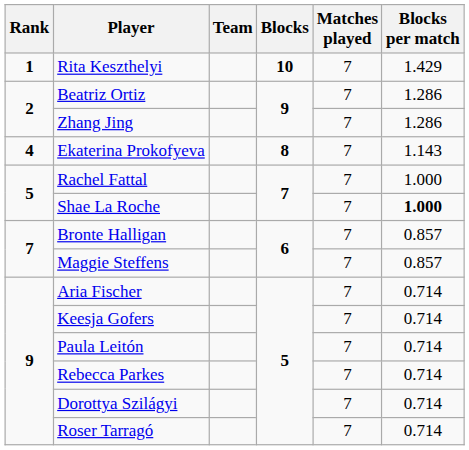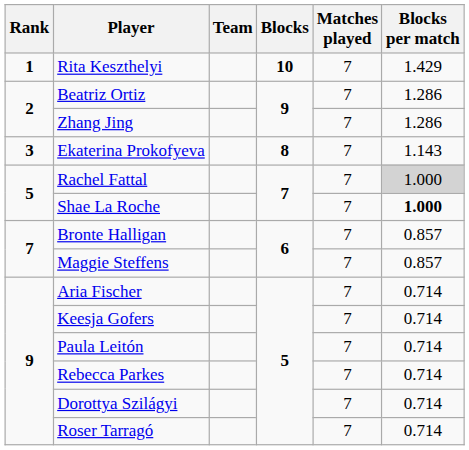 <table class="wikitable sortable" style="text-align: center; font-size: 90%; margin-left: 1em;">
 <tr>
 <th>Rank</th>
 <th>Player</th>
 <th>Team</th>
 <th>Blocks</th>
 <th>Matches<br>played</th>
 <th>Blocks<br>per match</th>
 </tr>
 <tr>
 <td><strong>1</strong></td>
 <td style="text-align: left;" data-sort-value="Keszthelyi, Rita"><a href='#'>Rita Keszthelyi</a></td>
 <td style="text-align: left;"></td>
 <td><strong>10</strong></td>
 <td>7</td>
 <td>1.429</td>
 </tr>
 <tr>
 <td rowspan="2"><strong>2</strong></td>
 <td style="text-align: left;" data-sort-value="Ortiz, Beatriz"><a href='#'>Beatriz Ortiz</a></td>
 <td style="text-align: left;"></td>
 <td rowspan="2"><strong>9</strong></td>
 <td>7</td>
 <td>1.286</td>
 </tr>
 <tr>
 <td style="text-align: left;" data-sort-value="Zhang, Jing"><a href='#'>Zhang Jing</a></td>
 <td style="text-align: left;"></td>
 <td>7</td>
 <td>1.286</td>
 </tr>
 <tr>
-<td><strong>4</strong></td>
+<td><strong>3</strong></td>
 <td style="text-align: left;" data-sort-value="Prokofyeva, Ekaterina"><a href='#'>Ekaterina Prokofyeva</a></td>
 <td style="text-align: left;"></td>
 <td><strong>8</strong></td>
 <td>7</td>
 <td>1.143</td>
 </tr>
 <tr>
 <td rowspan="2"><strong>5</strong></td>
 <td style="text-align: left;" data-sort-value="Fattal, Rachel"><a href='#'>Rachel Fattal</a></td>
 <td style="text-align: left;"></td>
 <td rowspan="2"><strong>7</strong></td>
 <td>7</td>
-<td>1.000</td>
+<td style="background: lightgrey;">1.000</td>
 </tr>
 <tr>
 <td style="text-align: left;" data-sort-value="La Roche, Shae"><a href='#'>Shae La Roche</a></td>
 <td style="text-align: left;"></td>
 <td>7</td>
 <td><strong>1.000</strong></td>
 </tr>
 <tr>
 <td rowspan="2"><strong>7</strong></td>
 <td style="text-align: left;" data-sort-value="Halligan, Bronte"><a href='#'>Bronte Halligan</a></td>
 <td style="text-align: left;"></td>
 <td rowspan="2"><strong>6</strong></td>
 <td>7</td>
 <td>0.857</td>
 </tr>
 <tr>
 <td style="text-align: left;" data-sort-value="Steffens, Maggie"><a href='#'>Maggie Steffens</a></td>
 <td style="text-align: left;"></td>
 <td>7</td>
 <td>0.857</td>
 </tr>
 <tr>
 <td rowspan="6"><strong>9</strong></td>
 <td style="text-align: left;" data-sort-value="Fischer, Aria"><a href='#'>Aria Fischer</a></td>
 <td style="text-align: left;"></td>
 <td rowspan="6"><strong>5</strong></td>
 <td>7</td>
 <td>0.714</td>
 </tr>
 <tr>
 <td style="text-align: left;" data-sort-value="Gofers, Keesja"><a href='#'>Keesja Gofers</a></td>
 <td style="text-align: left;"></td>
 <td>7</td>
 <td>0.714</td>
 </tr>
 <tr>
 <td style="text-align: left;" data-sort-value="Leitón, Paula"><a href='#'>Paula Leitón</a></td>
 <td style="text-align: left;"></td>
 <td>7</td>
 <td>0.714</td>
 </tr>
 <tr>
 <td style="text-align: left;" data-sort-value="Parkes, Rebecca"><a href='#'>Rebecca Parkes</a></td>
 <td style="text-align: left;"></td>
 <td>7</td>
 <td>0.714</td>
 </tr>
 <tr>
 <td style="text-align: left;" data-sort-value="Szilágyi, Dorottya"><a href='#'>Dorottya Szilágyi</a></td>
 <td style="text-align: left;"></td>
 <td>7</td>
 <td>0.714</td>
 </tr>
 <tr>
 <td style="text-align: left;" data-sort-value="Tarragó, Roser"><a href='#'>Roser Tarragó</a></td>
 <td style="text-align: left;"></td>
 <td>7</td>
 <td>0.714</td>
 </tr>
 </table>
